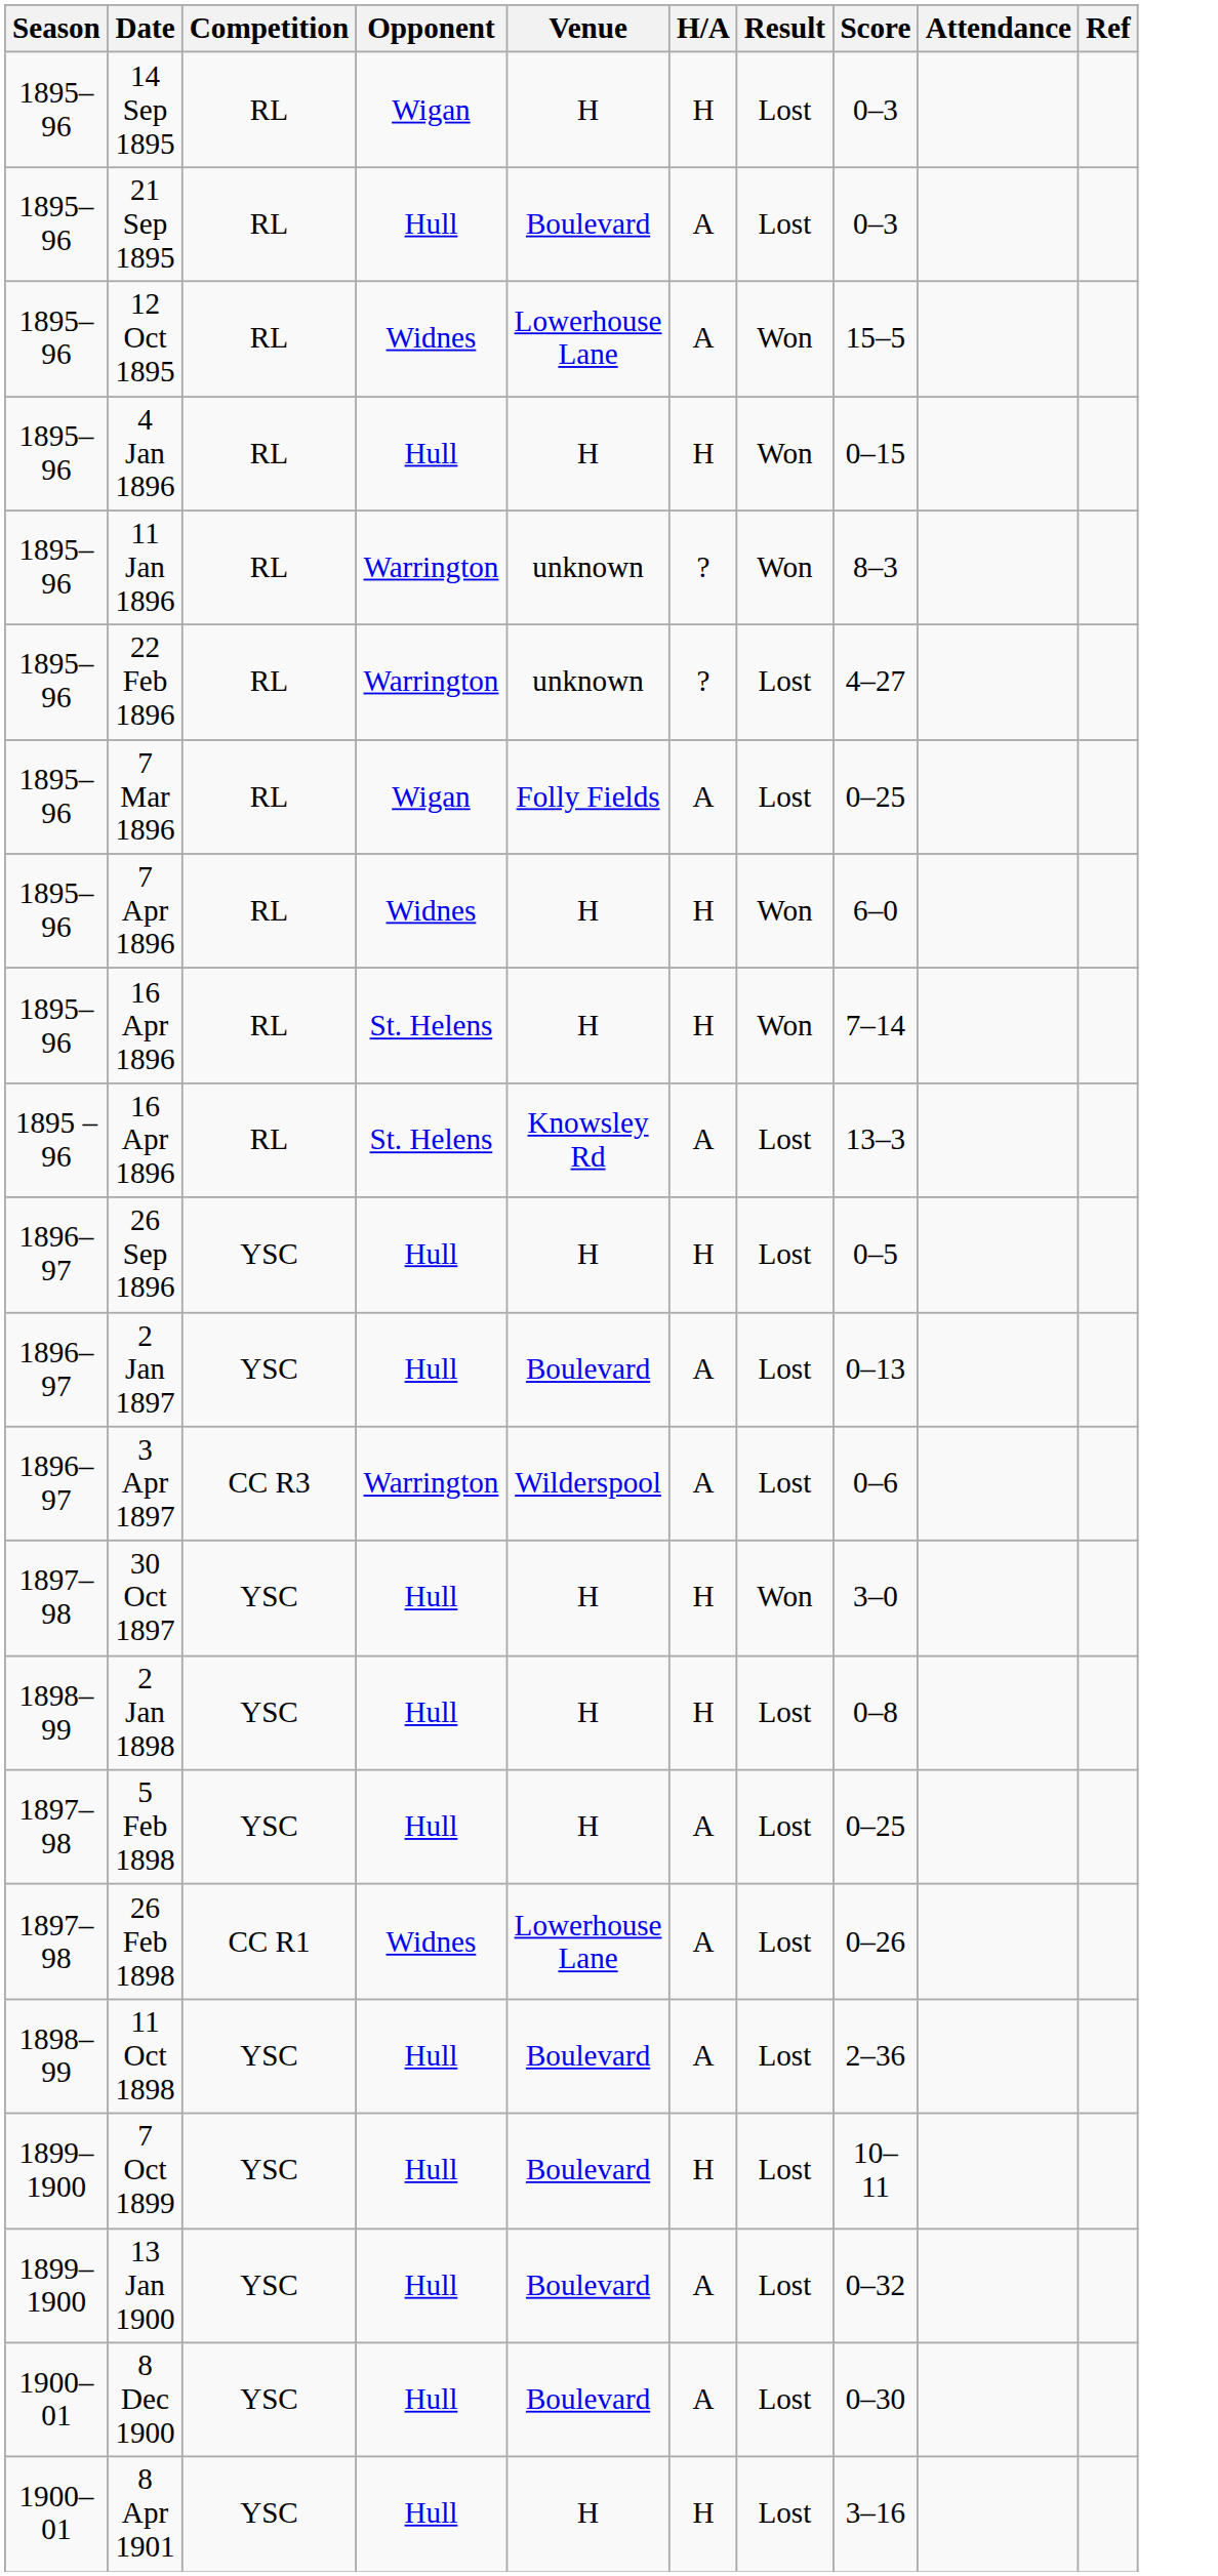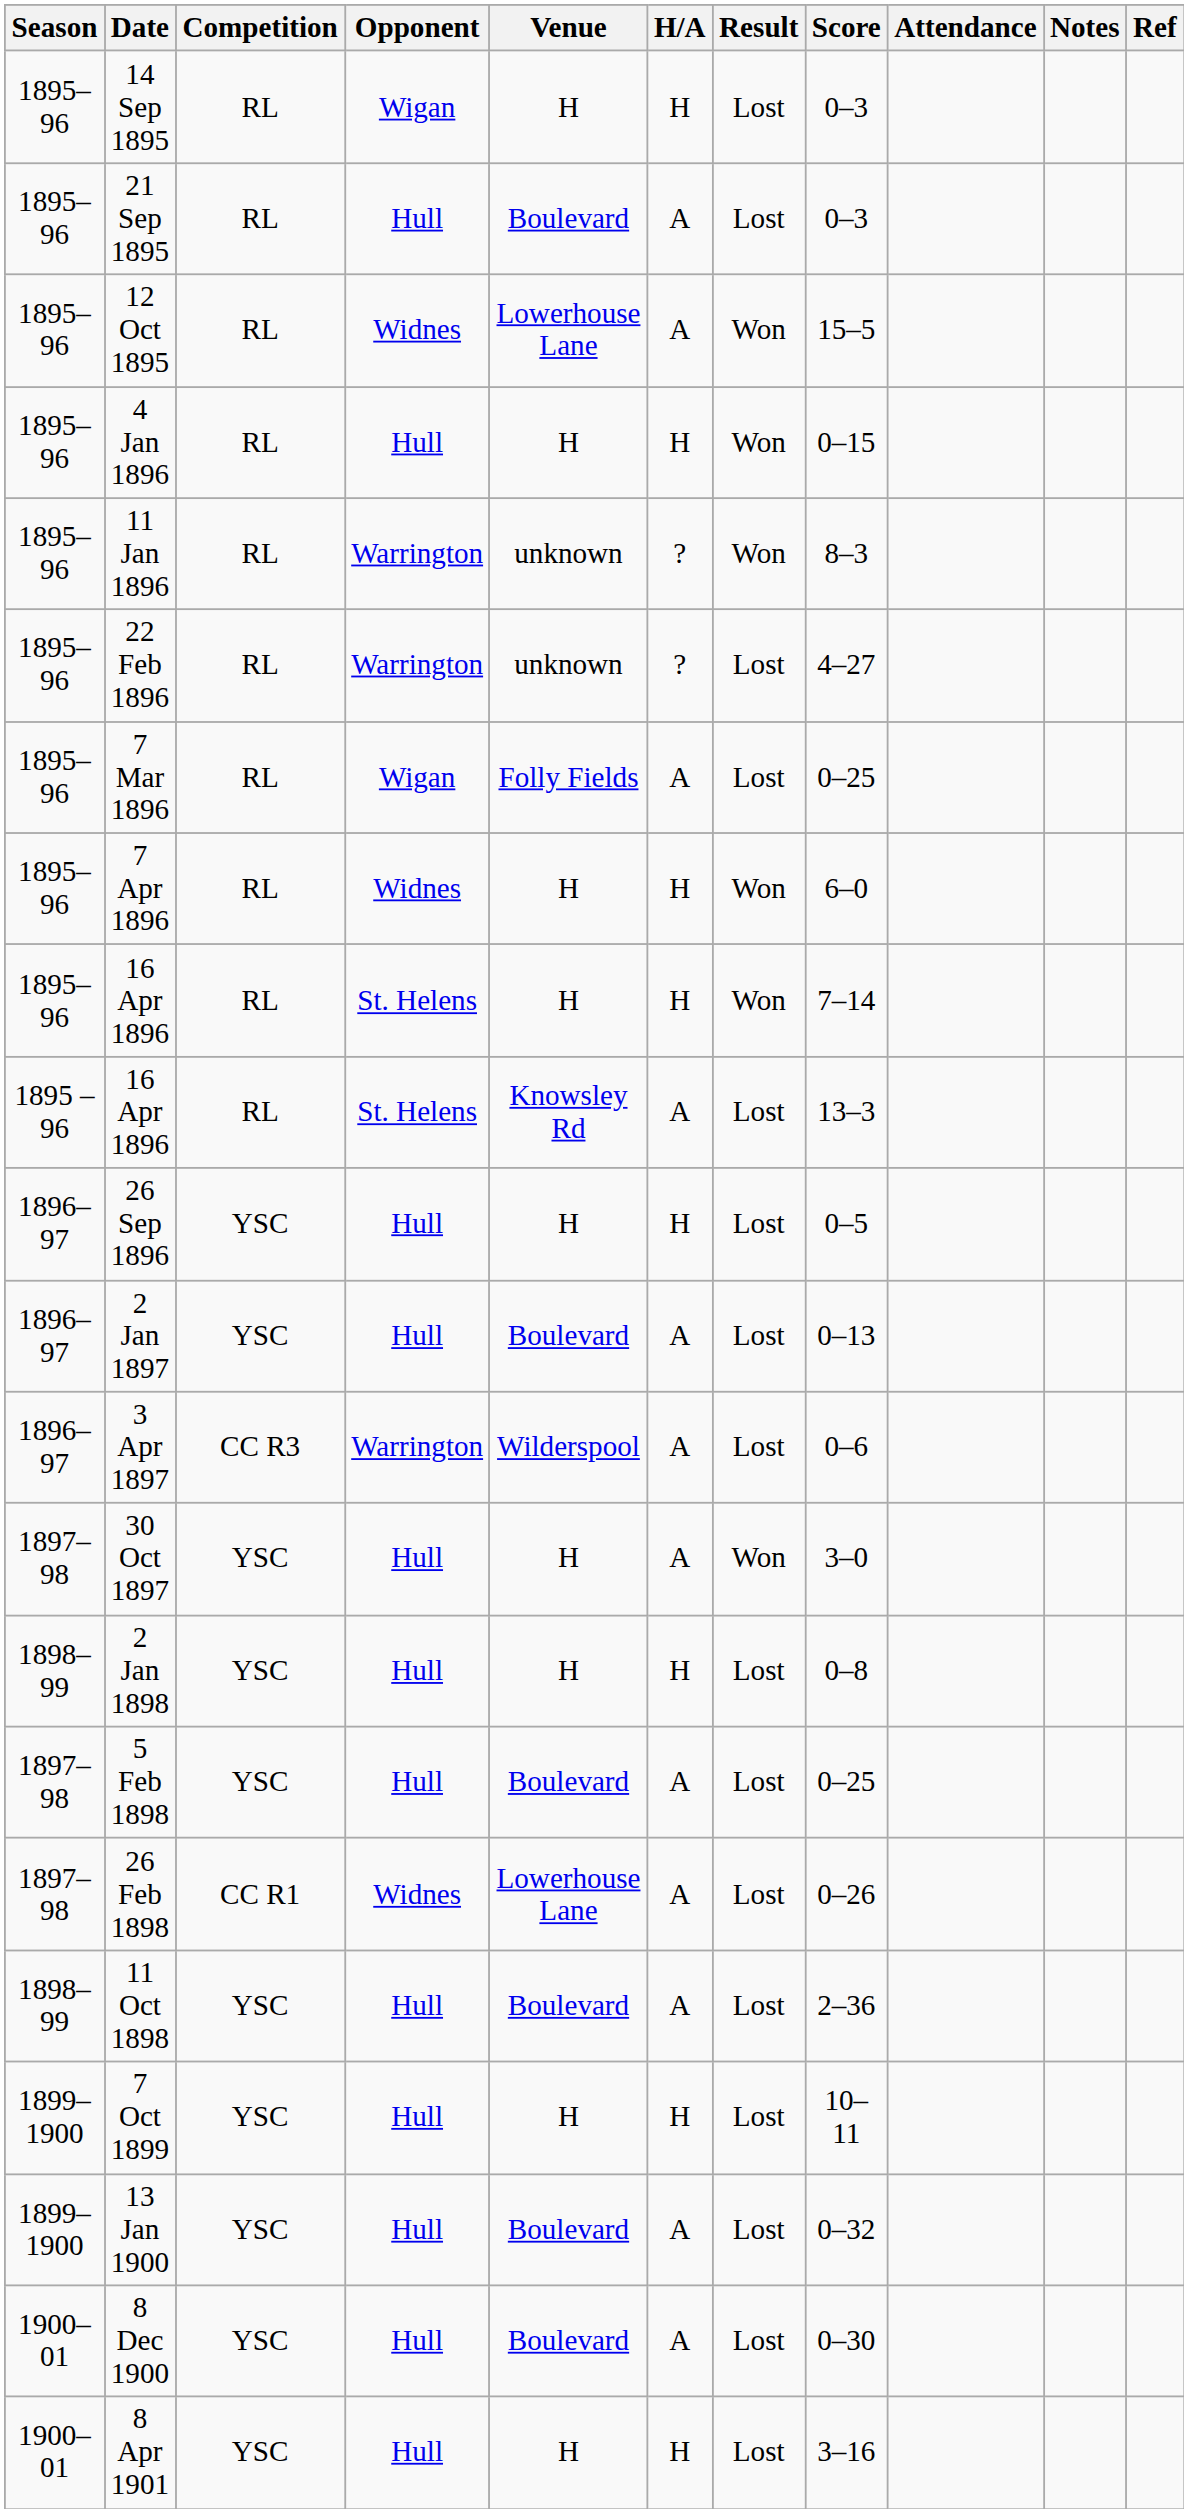 <table class="wikitable" style="text-align:center;">
 <tr>
 <th width=90 abbr="Season">Season</th>
 <th width=105 abbr="Date">Date</th>
 <th width=90 abbr="Competition">Competition</th>
 <th width=165 abbr="Opp">Opponent</th>
 <th width=165 abbr="Venue">Venue</th>
 <th width=50 abbr="H/A">H/A</th>
 <th width=75 abbr="Result">Result</th>
 <th width=100 abbr="Score">Score</th>
 <th width=100 abbr="Att">Attendance</th>
+<th width=40 abbr="Notes">Notes</th>
 <th width=50 abbr="Ref">Ref</th>
 </tr>
 <tr>
 <td>1895–96</td>
 <td>14 Sep 1895</td>
 <td>RL</td>
 <td><a href='#'>Wigan</a></td>
 <td>H</td>
 <td>H</td>
 <td>Lost</td>
 <td>0–3</td>
+<td></td>
 <td></td>
 <td></td>
 </tr>
 <tr>
 <td>1895–96</td>
 <td>21 Sep 1895</td>
 <td>RL</td>
 <td><a href='#'>Hull</a></td>
 <td><a href='#'>Boulevard</a></td>
 <td>A</td>
 <td>Lost</td>
 <td>0–3</td>
 <td></td>
 <td></td>
+<td></td>
 </tr>
 <tr>
 <td>1895–96</td>
 <td>12 Oct 1895</td>
 <td>RL</td>
 <td><a href='#'>Widnes</a></td>
 <td><a href='#'>Lowerhouse Lane</a></td>
 <td>A</td>
 <td>Won</td>
 <td>15–5</td>
+<td></td>
 <td></td>
 <td></td>
 </tr>
 <tr>
 <td>1895–96</td>
 <td>4 Jan 1896</td>
 <td>RL</td>
 <td><a href='#'>Hull</a></td>
 <td>H</td>
 <td>H</td>
 <td>Won</td>
 <td>0–15</td>
 <td></td>
 <td></td>
+<td></td>
 </tr>
 <tr>
 <td>1895–96</td>
 <td>11 Jan 1896</td>
 <td>RL</td>
 <td><a href='#'>Warrington</a></td>
 <td>unknown</td>
 <td>?</td>
 <td>Won</td>
 <td>8–3</td>
+<td></td>
 <td></td>
 <td></td>
 </tr>
 <tr>
 <td>1895–96</td>
 <td>22 Feb 1896</td>
 <td>RL</td>
 <td><a href='#'>Warrington</a></td>
 <td>unknown</td>
 <td>?</td>
 <td>Lost</td>
 <td>4–27</td>
 <td></td>
 <td></td>
+<td></td>
 </tr>
 <tr>
 <td>1895–96</td>
 <td>7 Mar 1896</td>
 <td>RL</td>
 <td><a href='#'>Wigan</a></td>
 <td><a href='#'>Folly Fields</a></td>
 <td>A</td>
 <td>Lost</td>
 <td>0–25</td>
+<td></td>
 <td></td>
 <td></td>
 </tr>
 <tr>
 <td>1895–96</td>
 <td>7 Apr 1896</td>
 <td>RL</td>
 <td><a href='#'>Widnes</a></td>
 <td>H</td>
 <td>H</td>
 <td>Won</td>
 <td>6–0</td>
 <td></td>
 <td></td>
+<td></td>
 </tr>
 <tr>
 <td>1895–96</td>
 <td>16 Apr 1896</td>
 <td>RL</td>
 <td><a href='#'>St. Helens</a></td>
 <td>H</td>
 <td>H</td>
 <td>Won</td>
 <td>7–14</td>
+<td></td>
 <td></td>
 <td></td>
 </tr>
 <tr>
 <td>1895 –96</td>
 <td>16 Apr 1896</td>
 <td>RL</td>
 <td><a href='#'>St. Helens</a></td>
 <td><a href='#'>Knowsley Rd</a></td>
 <td>A</td>
 <td>Lost</td>
 <td>13–3</td>
 <td></td>
 <td></td>
+<td></td>
 </tr>
 <tr>
 <td>1896–97</td>
 <td>26 Sep 1896</td>
 <td>YSC</td>
 <td><a href='#'>Hull</a></td>
 <td>H</td>
 <td>H</td>
 <td>Lost</td>
 <td>0–5</td>
+<td></td>
 <td></td>
 <td></td>
 </tr>
 <tr>
 <td>1896–97</td>
 <td>2 Jan 1897</td>
 <td>YSC</td>
 <td><a href='#'>Hull</a></td>
 <td><a href='#'>Boulevard</a></td>
 <td>A</td>
 <td>Lost</td>
 <td>0–13</td>
 <td></td>
 <td></td>
+<td></td>
 </tr>
 <tr>
 <td>1896–97</td>
 <td>3 Apr 1897</td>
 <td>CC R3</td>
 <td><a href='#'>Warrington</a></td>
 <td><a href='#'>Wilderspool</a></td>
 <td>A</td>
 <td>Lost</td>
 <td>0–6</td>
 <td></td>
 <td></td>
+<td></td>
 </tr>
 <tr>
 <td>1897–98</td>
 <td>30 Oct 1897</td>
 <td>YSC</td>
 <td><a href='#'>Hull</a></td>
 <td>H</td>
-<td>H</td>
+<td>A</td>
 <td>Won</td>
 <td>3–0</td>
+<td></td>
 <td></td>
 <td></td>
 </tr>
 <tr>
 <td>1898–99</td>
 <td>2 Jan 1898</td>
 <td>YSC</td>
 <td><a href='#'>Hull</a></td>
 <td>H</td>
 <td>H</td>
 <td>Lost</td>
 <td>0–8</td>
 <td></td>
 <td></td>
+<td></td>
 </tr>
 <tr>
 <td>1897–98</td>
 <td>5 Feb 1898</td>
 <td>YSC</td>
 <td><a href='#'>Hull</a></td>
-<td>H</td>
+<td><a href='#'>Boulevard</a></td>
 <td>A</td>
 <td>Lost</td>
 <td>0–25</td>
+<td></td>
 <td></td>
 <td></td>
 </tr>
 <tr>
 <td>1897–98</td>
 <td>26 Feb 1898</td>
 <td>CC R1</td>
 <td><a href='#'>Widnes</a></td>
 <td><a href='#'>Lowerhouse Lane</a></td>
 <td>A</td>
 <td>Lost</td>
 <td>0–26</td>
 <td></td>
 <td></td>
+<td></td>
 </tr>
 <tr>
 <td>1898–99</td>
 <td>11 Oct 1898</td>
 <td>YSC</td>
 <td><a href='#'>Hull</a></td>
 <td><a href='#'>Boulevard</a></td>
 <td>A</td>
 <td>Lost</td>
 <td>2–36</td>
 <td></td>
 <td></td>
+<td></td>
 </tr>
 <tr>
 <td>1899–1900</td>
 <td>7 Oct 1899</td>
 <td>YSC</td>
 <td><a href='#'>Hull</a></td>
-<td><a href='#'>Boulevard</a></td>
+<td>H</td>
 <td>H</td>
 <td>Lost</td>
 <td>10–11</td>
+<td></td>
 <td></td>
 <td></td>
 </tr>
 <tr>
 <td>1899–1900</td>
 <td>13 Jan 1900</td>
 <td>YSC</td>
 <td><a href='#'>Hull</a></td>
 <td><a href='#'>Boulevard</a></td>
 <td>A</td>
 <td>Lost</td>
 <td>0–32</td>
 <td></td>
 <td></td>
+<td></td>
 </tr>
 <tr>
 <td>1900–01</td>
 <td>8 Dec 1900</td>
 <td>YSC</td>
 <td><a href='#'>Hull</a></td>
 <td><a href='#'>Boulevard</a></td>
 <td>A</td>
 <td>Lost</td>
 <td>0–30</td>
+<td></td>
 <td></td>
 <td></td>
 </tr>
 <tr>
 <td>1900–01</td>
 <td>8 Apr 1901</td>
 <td>YSC</td>
 <td><a href='#'>Hull</a></td>
 <td>H</td>
 <td>H</td>
 <td>Lost</td>
 <td>3–16</td>
 <td></td>
 <td></td>
+<td></td>
 </tr>
 </table>
